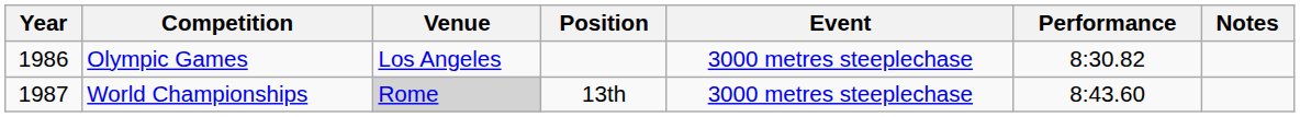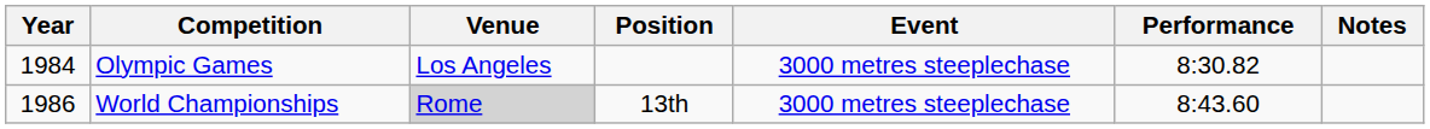 <table class="wikitable" width=65% style="font-size:90%; text-align:center;">
 <tr>
 <th>Year</th>
 <th>Competition</th>
 <th>Venue</th>
 <th>Position</th>
 <th>Event</th>
 <th>Performance</th>
 <th>Notes</th>
 </tr>
 <tr>
-<td rowspan=1>1986</td>
+<td rowspan=1>1984</td>
 <td rowspan=1 align=left><a href='#'>Olympic Games</a></td>
 <td rowspan=1 align=left> <a href='#'>Los Angeles</a></td>
 <td></td>
 <td><a href='#'>3000 metres steeplechase</a></td>
 <td>8:30.82</td>
 <td></td>
 </tr>
 <tr>
-<td rowspan=1>1987</td>
+<td rowspan=1>1986</td>
 <td rowspan=1 align=left><a href='#'>World Championships</a></td>
 <td rowspan=1 align=left style="background: lightgrey;"> <a href='#'>Rome</a></td>
 <td>13th</td>
 <td><a href='#'>3000 metres steeplechase</a></td>
 <td>8:43.60</td>
 <td></td>
 </tr>
 </table>
